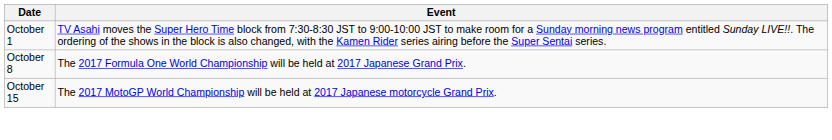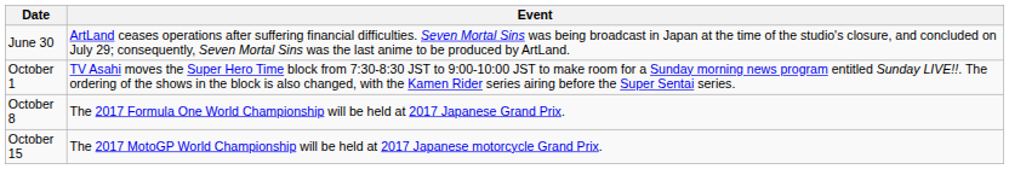 <table class="wikitable">
 <tr>
 <th>Date</th>
 <th>Event</th>
+</tr>
+<tr>
+<td>June 30</td>
+<td><a href='#'>ArtLand</a> ceases operations after suffering financial difficulties. <em><a href='#'>Seven Mortal Sins</a></em> was being broadcast in Japan at the time of the studio's closure, and concluded on July 29; consequently, <em>Seven Mortal Sins</em> was the last anime to be produced by ArtLand.</td>
 </tr>
 <tr>
 <td>October 1</td>
 <td><a href='#'>TV Asahi</a> moves the <a href='#'>Super Hero Time</a> block from 7:30-8:30 JST to 9:00-10:00 JST to make room for a <a href='#'>Sunday morning news program</a> entitled <em>Sunday LIVE!!</em>. The ordering of the shows in the block is also changed, with the <a href='#'>Kamen Rider</a> series airing before the <a href='#'>Super Sentai</a> series.</td>
 </tr>
 <tr>
 <td>October 8</td>
 <td>The <a href='#'>2017 Formula One World Championship</a> will be held at <a href='#'>2017 Japanese Grand Prix</a>.</td>
 </tr>
 <tr>
 <td>October 15</td>
 <td>The <a href='#'>2017 MotoGP World Championship</a> will be held at <a href='#'>2017 Japanese motorcycle Grand Prix</a>.</td>
 </tr>
 </table>
